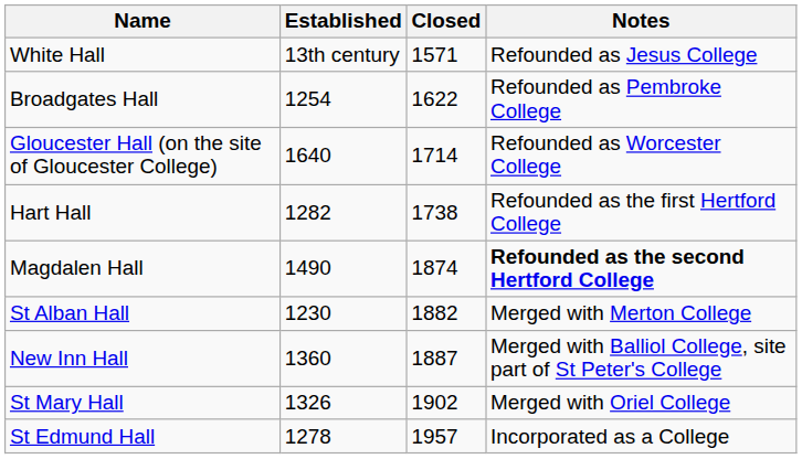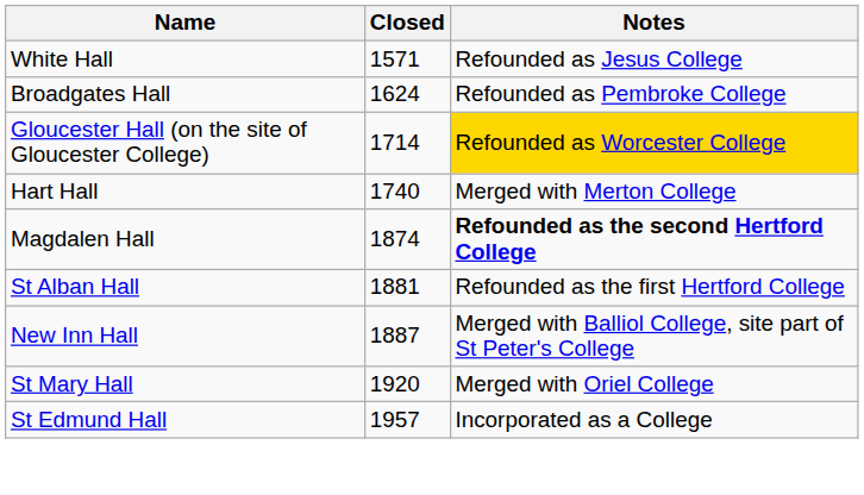 <table class="wikitable sortable">
 <tr>
 <th>Name</th>
-<th>Established</th>
 <th>Closed</th>
 <th>Notes</th>
 </tr>
 <tr>
 <td>White Hall</td>
-<td>13th century</td>
 <td>1571</td>
 <td>Refounded as <a href='#'>Jesus College</a></td>
 </tr>
 <tr>
 <td>Broadgates Hall</td>
-<td>1254</td>
-<td>1622</td>
+<td>1624</td>
 <td>Refounded as <a href='#'>Pembroke College</a></td>
 </tr>
 <tr>
 <td><a href='#'>Gloucester Hall</a> (on the site of Gloucester College)</td>
-<td>1640</td>
 <td>1714</td>
-<td>Refounded as <a href='#'>Worcester College</a></td>
+<td style="background: gold;">Refounded as <a href='#'>Worcester College</a></td>
 </tr>
 <tr>
 <td>Hart Hall</td>
-<td>1282</td>
-<td>1738</td>
-<td>Refounded as the first <a href='#'>Hertford College</a></td>
+<td>1740</td>
+<td>Merged with <a href='#'>Merton College</a></td>
 </tr>
 <tr>
 <td>Magdalen Hall</td>
-<td>1490</td>
 <td>1874</td>
 <td><strong>Refounded as the second <a href='#'>Hertford College</a></strong></td>
 </tr>
 <tr>
 <td><a href='#'>St Alban Hall</a></td>
-<td>1230</td>
-<td>1882</td>
-<td>Merged with <a href='#'>Merton College</a></td>
+<td>1881</td>
+<td>Refounded as the first <a href='#'>Hertford College</a></td>
 </tr>
 <tr>
 <td><a href='#'>New Inn Hall</a></td>
-<td>1360</td>
 <td>1887</td>
 <td>Merged with <a href='#'>Balliol College</a>, site part of <a href='#'>St Peter's College</a></td>
 </tr>
 <tr>
 <td><a href='#'>St Mary Hall</a></td>
-<td>1326</td>
-<td>1902</td>
+<td>1920</td>
 <td>Merged with <a href='#'>Oriel College</a></td>
 </tr>
 <tr>
 <td><a href='#'>St Edmund Hall</a></td>
-<td>1278</td>
 <td>1957</td>
 <td>Incorporated as a College</td>
 </tr>
 </table>
